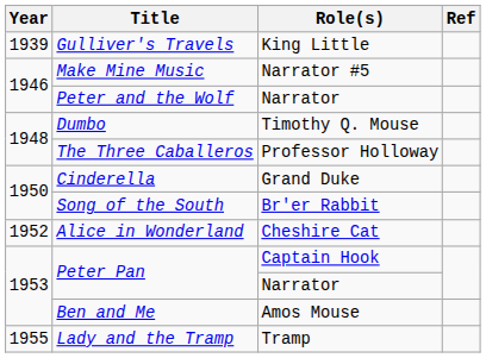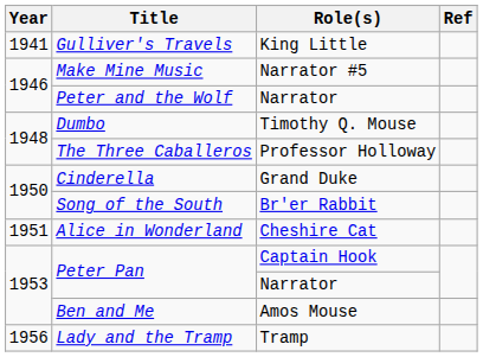 <table class="wikitable plainrowheaders sortable">
 <tr>
 <th scope="col">Year</th>
 <th scope="col">Title</th>
 <th scope="col">Role(s)</th>
 <th scope="col" class="unsortable">Ref</th>
 </tr>
 <tr>
-<td>1939</td>
+<td>1941</td>
 <td><em><a href='#'>Gulliver's Travels</a></em></td>
 <td>King Little</td>
 <td></td>
 </tr>
 <tr>
 <td rowspan=2>1946</td>
 <td><em><a href='#'>Make Mine Music</a></em></td>
 <td>Narrator #5</td>
 <td></td>
 </tr>
 <tr>
 <td><em><a href='#'>Peter and the Wolf</a></em></td>
 <td>Narrator</td>
 <td></td>
 </tr>
 <tr>
 <td rowspan=2>1948</td>
 <td><em><a href='#'>Dumbo</a></em></td>
 <td>Timothy Q. Mouse</td>
 <td></td>
 </tr>
 <tr>
 <td><em><a href='#'>The Three Caballeros</a></em></td>
 <td>Professor Holloway</td>
 <td></td>
 </tr>
 <tr>
 <td rowspan=2>1950</td>
 <td><em><a href='#'>Cinderella</a></em></td>
 <td>Grand Duke</td>
 <td></td>
 </tr>
 <tr>
 <td><em><a href='#'>Song of the South</a></em></td>
 <td><a href='#'>Br'er Rabbit</a></td>
 <td></td>
 </tr>
 <tr>
-<td>1952</td>
+<td>1951</td>
 <td><em><a href='#'>Alice in Wonderland</a></em></td>
 <td><a href='#'>Cheshire Cat</a></td>
 <td></td>
 </tr>
 <tr>
 <td rowspan=3>1953</td>
 <td rowspan=2><em><a href='#'>Peter Pan</a></em></td>
 <td><a href='#'>Captain Hook</a></td>
 <td rowspan=2></td>
 </tr>
 <tr>
 <td>Narrator</td>
 </tr>
 <tr>
 <td><em><a href='#'>Ben and Me</a></em></td>
 <td>Amos Mouse</td>
 <td></td>
 </tr>
 <tr>
-<td>1955</td>
+<td>1956</td>
 <td><em><a href='#'>Lady and the Tramp</a></em></td>
 <td>Tramp</td>
 <td></td>
 </tr>
 </table>
